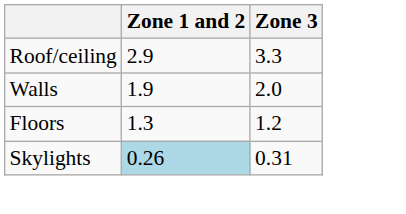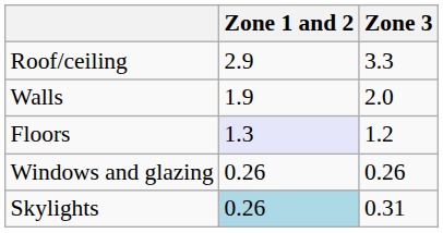 <table class="wikitable">
 <tr>
 <th></th>
 <th>Zone 1 and 2</th>
 <th>Zone 3</th>
 </tr>
 <tr>
 <td>Roof/ceiling</td>
 <td>2.9</td>
 <td>3.3</td>
 </tr>
 <tr>
 <td>Walls</td>
 <td>1.9</td>
 <td>2.0</td>
 </tr>
 <tr>
 <td>Floors</td>
-<td>1.3</td>
+<td style="background: lavender;">1.3</td>
 <td>1.2</td>
+</tr>
+<tr>
+<td>Windows and glazing</td>
+<td>0.26</td>
+<td>0.26</td>
 </tr>
 <tr>
 <td>Skylights</td>
 <td style="background: lightblue;">0.26</td>
 <td>0.31</td>
 </tr>
 </table>
